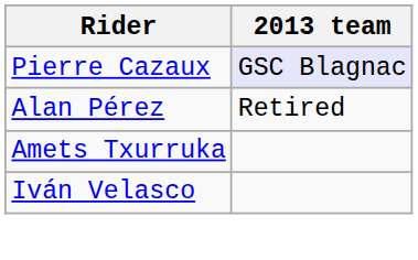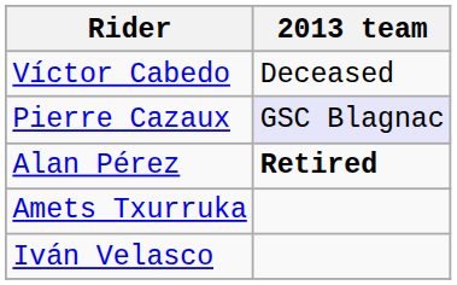 <table class="wikitable">
 <tr>
 <th>Rider</th>
 <th>2013 team</th>
+</tr>
+<tr>
+<td><a href='#'>Víctor Cabedo</a></td>
+<td>Deceased</td>
 </tr>
 <tr>
 <td><a href='#'>Pierre Cazaux</a></td>
 <td style="background: lavender;">GSC Blagnac</td>
 </tr>
 <tr>
 <td><a href='#'>Alan Pérez</a></td>
-<td>Retired</td>
+<td><strong>Retired</strong></td>
 </tr>
 <tr>
 <td><a href='#'>Amets Txurruka</a></td>
 <td></td>
 </tr>
 <tr>
 <td><a href='#'>Iván Velasco</a></td>
 <td></td>
 </tr>
 </table>
